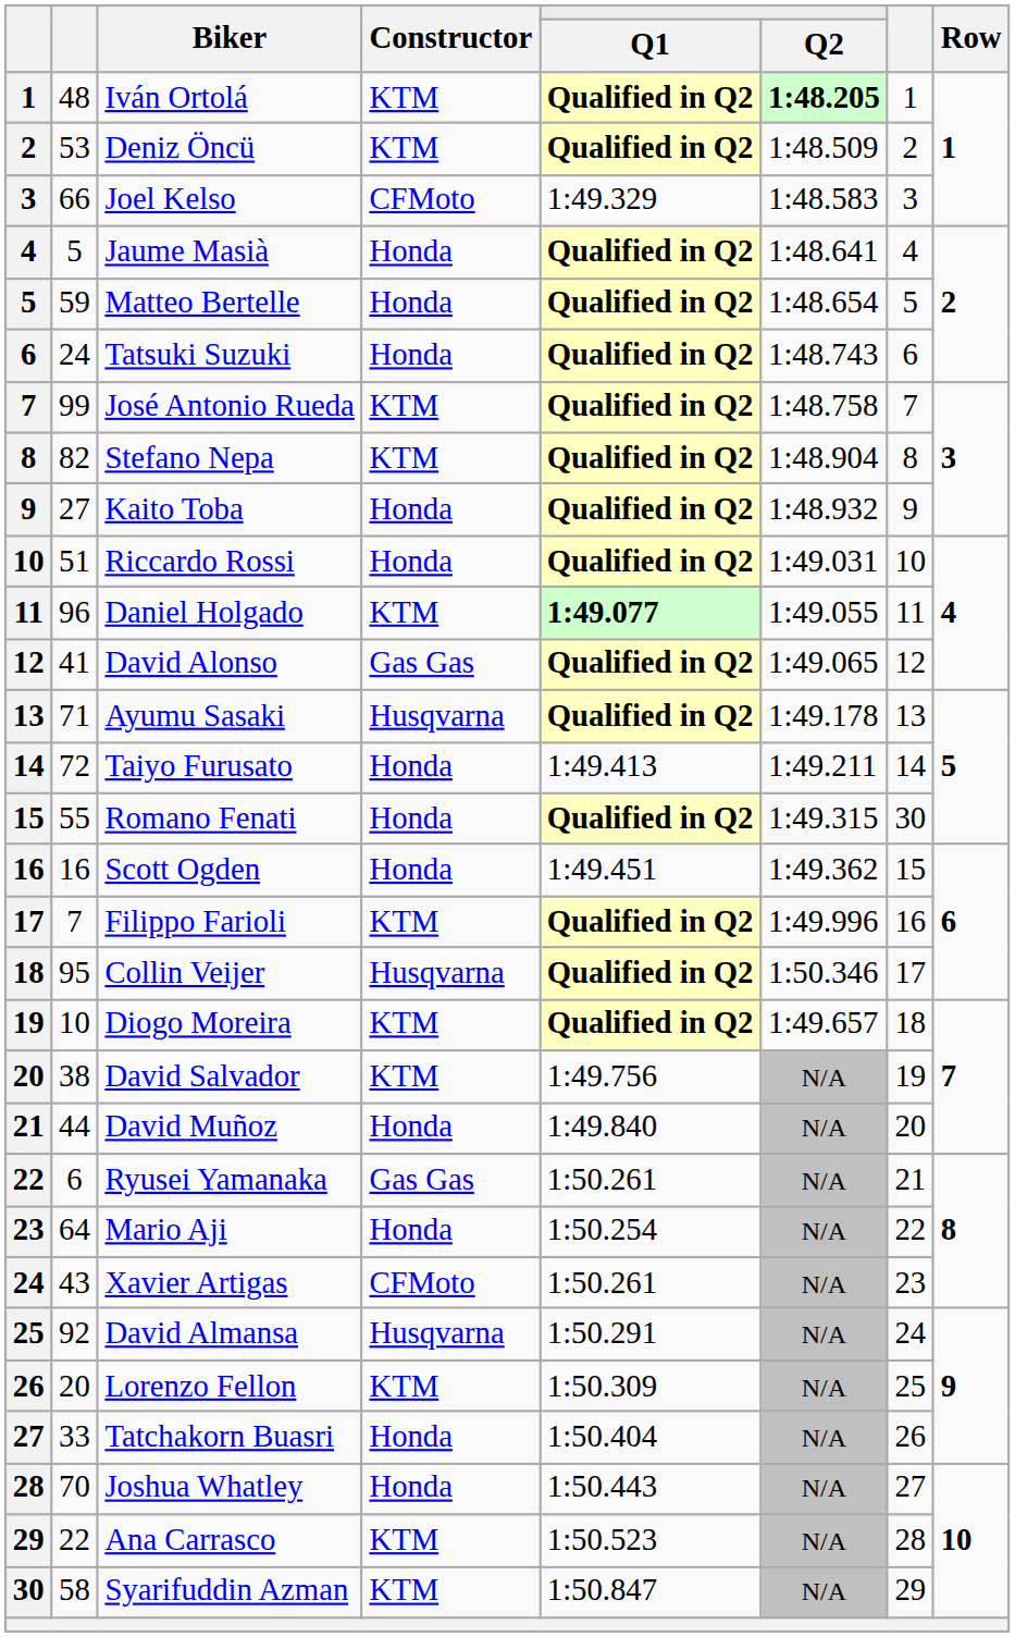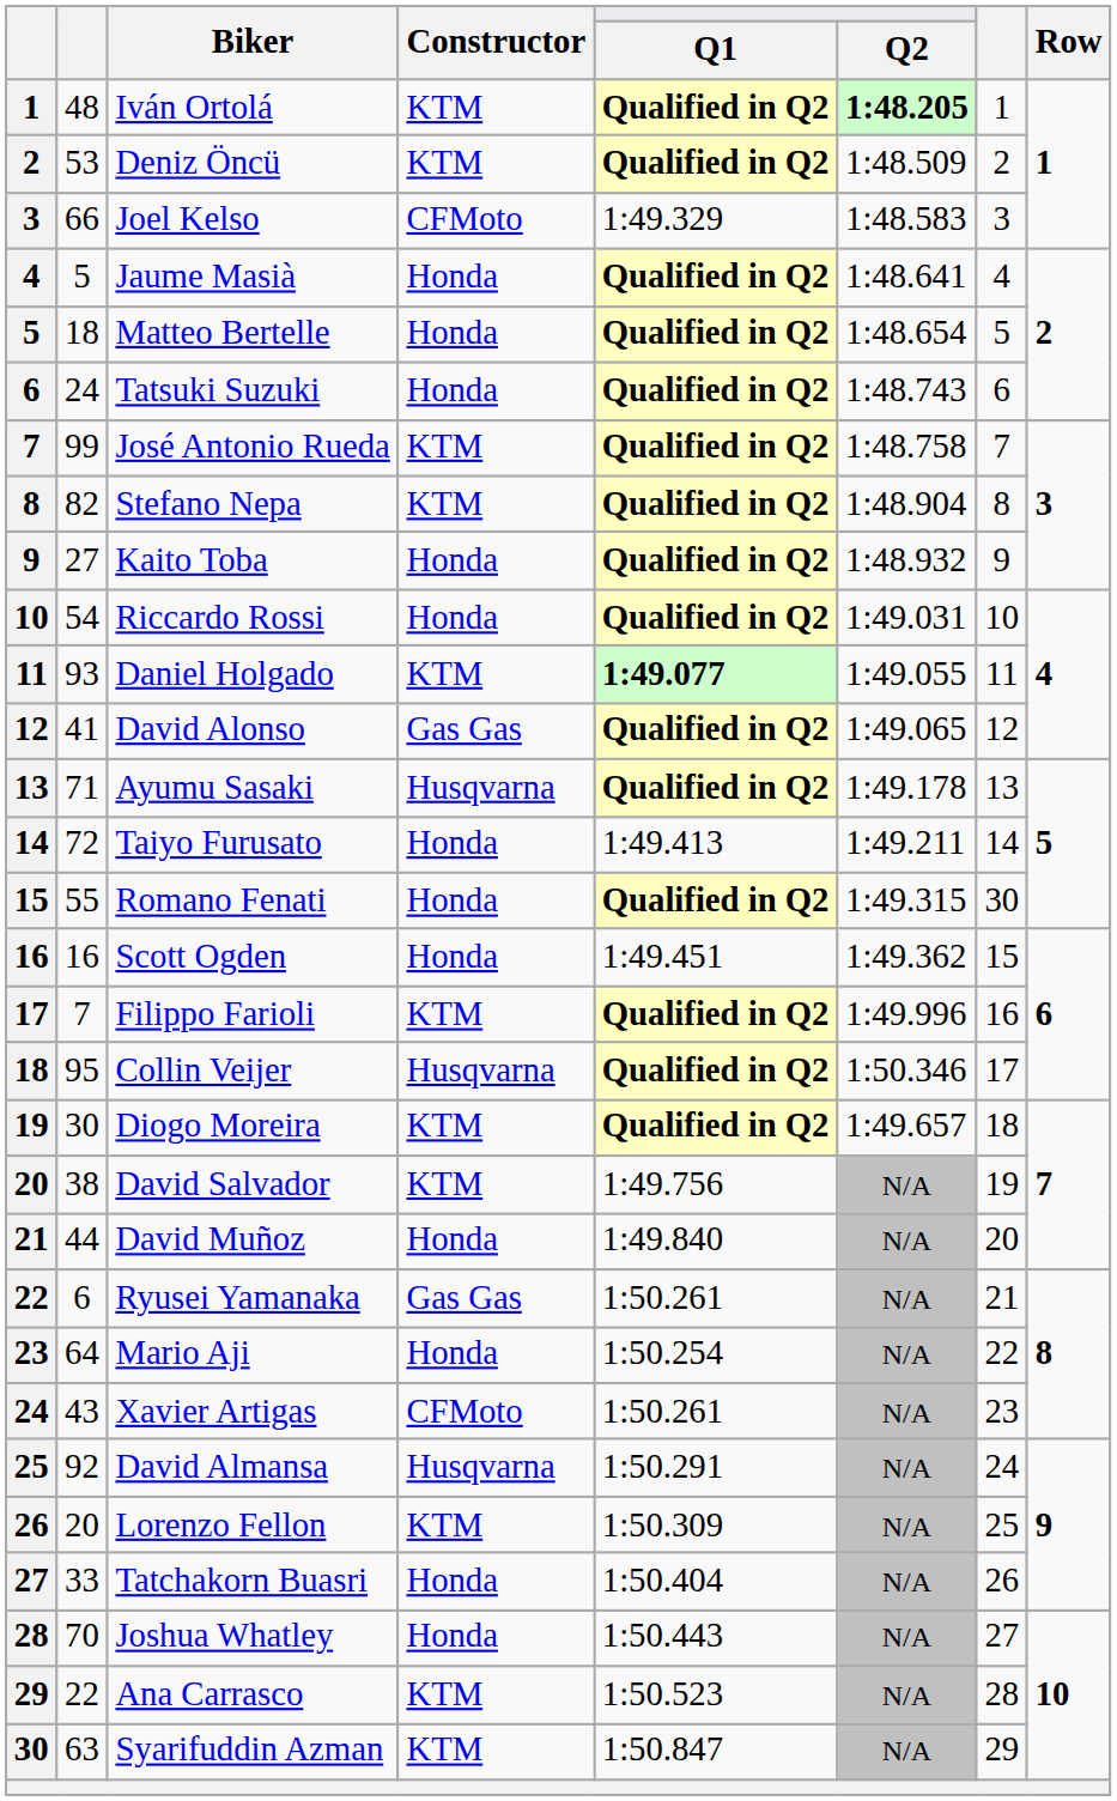 <table class="wikitable sortable" style="font-size: 85%;">
 <tr>
 <th rowspan="2"></th>
 <th rowspan="2"></th>
 <th rowspan="2">Biker</th>
 <th rowspan="2">Constructor</th>
 <th colspan="2" style="background:#eaecf0; text-align:center;"></th>
 <th rowspan="2"></th>
 <th rowspan="2">Row</th>
 </tr>
 <tr>
 <th scope="col">Q1</th>
 <th scope="col">Q2</th>
 </tr>
 <tr>
 <th scope="row">1</th>
 <td align="center">48</td>
 <td> <a href='#'>Iván Ortolá</a></td>
 <td><a href='#'>KTM</a></td>
 <td style="background:#ffffbf;"><strong>Qualified in Q2</strong></td>
 <td style="background:#ccffcc;"><strong>1:48.205</strong></td>
 <td align="center">1</td>
 <td rowspan="3"><strong>1</strong></td>
 </tr>
 <tr>
 <th scope="row">2</th>
 <td align="center">53</td>
 <td> <a href='#'>Deniz Öncü</a></td>
 <td><a href='#'>KTM</a></td>
 <td style="background:#ffffbf;"><strong>Qualified in Q2</strong></td>
 <td>1:48.509</td>
 <td align="center">2</td>
 </tr>
 <tr>
 <th scope="row">3</th>
 <td align="center">66</td>
 <td> <a href='#'>Joel Kelso</a></td>
 <td><a href='#'>CFMoto</a></td>
 <td>1:49.329</td>
 <td>1:48.583</td>
 <td align="center">3</td>
 </tr>
 <tr>
 <th scope="row">4</th>
 <td align="center">5</td>
 <td> <a href='#'>Jaume Masià</a></td>
 <td><a href='#'>Honda</a></td>
 <td style="background:#ffffbf;"><strong>Qualified in Q2</strong></td>
 <td>1:48.641</td>
 <td align="center">4</td>
 <td rowspan="3"><strong>2</strong></td>
 </tr>
 <tr>
 <th scope="row">5</th>
-<td align="center">59</td>
+<td align="center">18</td>
 <td> <a href='#'>Matteo Bertelle</a></td>
 <td><a href='#'>Honda</a></td>
 <td style="background:#ffffbf;"><strong>Qualified in Q2</strong></td>
 <td>1:48.654</td>
 <td align="center">5</td>
 </tr>
 <tr>
 <th scope="row">6</th>
 <td align="center">24</td>
 <td> <a href='#'>Tatsuki Suzuki</a></td>
 <td><a href='#'>Honda</a></td>
 <td style="background:#ffffbf;"><strong>Qualified in Q2</strong></td>
 <td>1:48.743</td>
 <td align="center">6</td>
 </tr>
 <tr>
 <th scope="row">7</th>
 <td align="center">99</td>
 <td> <a href='#'>José Antonio Rueda</a></td>
 <td><a href='#'>KTM</a></td>
 <td style="background:#ffffbf;"><strong>Qualified in Q2</strong></td>
 <td>1:48.758</td>
 <td align="center">7</td>
 <td rowspan="3"><strong>3</strong></td>
 </tr>
 <tr>
 <th scope="row">8</th>
 <td align="center">82</td>
 <td> <a href='#'>Stefano Nepa</a></td>
 <td><a href='#'>KTM</a></td>
 <td style="background:#ffffbf;"><strong>Qualified in Q2</strong></td>
 <td>1:48.904</td>
 <td align="center">8</td>
 </tr>
 <tr>
 <th scope="row">9</th>
 <td align="center">27</td>
 <td> <a href='#'>Kaito Toba</a></td>
 <td><a href='#'>Honda</a></td>
 <td style="background:#ffffbf;"><strong>Qualified in Q2</strong></td>
 <td>1:48.932</td>
 <td align="center">9</td>
 </tr>
 <tr>
 <th scope="row">10</th>
-<td align="center">51</td>
+<td align="center">54</td>
 <td> <a href='#'>Riccardo Rossi</a></td>
 <td><a href='#'>Honda</a></td>
 <td style="background:#ffffbf;"><strong>Qualified in Q2</strong></td>
 <td>1:49.031</td>
 <td align="center">10</td>
 <td rowspan="3"><strong>4</strong></td>
 </tr>
 <tr>
 <th scope="row">11</th>
-<td align="center">96</td>
+<td align="center">93</td>
 <td> <a href='#'>Daniel Holgado</a></td>
 <td><a href='#'>KTM</a></td>
 <td style="background:#ccffcc;"><strong>1:49.077</strong></td>
 <td>1:49.055</td>
 <td align="center">11</td>
 </tr>
 <tr>
 <th scope="row">12</th>
 <td align="center">41</td>
 <td> <a href='#'>David Alonso</a></td>
 <td><a href='#'>Gas Gas</a></td>
 <td style="background:#ffffbf;"><strong>Qualified in Q2</strong></td>
 <td>1:49.065</td>
 <td align="center">12</td>
 </tr>
 <tr>
 <th scope="row">13</th>
 <td align="center">71</td>
 <td> <a href='#'>Ayumu Sasaki</a></td>
 <td><a href='#'>Husqvarna</a></td>
 <td style="background:#ffffbf;"><strong>Qualified in Q2</strong></td>
 <td>1:49.178</td>
 <td align="center">13</td>
 <td rowspan="3"><strong>5</strong></td>
 </tr>
 <tr>
 <th scope="row">14</th>
 <td align="center">72</td>
 <td> <a href='#'>Taiyo Furusato</a></td>
 <td><a href='#'>Honda</a></td>
 <td>1:49.413</td>
 <td>1:49.211</td>
 <td align="center">14</td>
 </tr>
 <tr>
 <th scope="row">15</th>
 <td align="center">55</td>
 <td> <a href='#'>Romano Fenati</a></td>
 <td><a href='#'>Honda</a></td>
 <td style="background:#ffffbf;"><strong>Qualified in Q2</strong></td>
 <td>1:49.315</td>
 <td align="center">30</td>
 </tr>
 <tr>
 <th scope="row">16</th>
 <td align="center">16</td>
 <td> <a href='#'>Scott Ogden</a></td>
 <td><a href='#'>Honda</a></td>
 <td>1:49.451</td>
 <td>1:49.362</td>
 <td align="center">15</td>
 <td rowspan="3"><strong>6</strong></td>
 </tr>
 <tr>
 <th scope="row">17</th>
 <td align="center">7</td>
 <td> <a href='#'>Filippo Farioli</a></td>
 <td><a href='#'>KTM</a></td>
 <td style="background:#ffffbf;"><strong>Qualified in Q2</strong></td>
 <td>1:49.996</td>
 <td align="center">16</td>
 </tr>
 <tr>
 <th scope="row">18</th>
 <td align="center">95</td>
 <td> <a href='#'>Collin Veijer</a></td>
 <td><a href='#'>Husqvarna</a></td>
 <td style="background:#ffffbf;"><strong>Qualified in Q2</strong></td>
 <td>1:50.346</td>
 <td align="center">17</td>
 </tr>
 <tr>
 <th scope="row">19</th>
-<td align="center">10</td>
+<td align="center">30</td>
 <td> <a href='#'>Diogo Moreira</a></td>
 <td><a href='#'>KTM</a></td>
 <td style="background:#ffffbf;"><strong>Qualified in Q2</strong></td>
 <td>1:49.657</td>
 <td align="center">18</td>
 <td rowspan="3"><strong>7</strong></td>
 </tr>
 <tr>
 <th scope="row">20</th>
 <td align="center">38</td>
 <td> <a href='#'>David Salvador</a></td>
 <td><a href='#'>KTM</a></td>
 <td>1:49.756</td>
 <td style="background: silver" align="center" data-sort-value="20"><small>N/A</small></td>
 <td align="center">19</td>
 </tr>
 <tr>
 <th scope="row">21</th>
 <td align="center">44</td>
 <td> <a href='#'>David Muñoz</a></td>
 <td><a href='#'>Honda</a></td>
 <td>1:49.840</td>
 <td style="background: silver" align="center" data-sort-value="21"><small>N/A</small></td>
 <td align="center">20</td>
 </tr>
 <tr>
 <th scope="row">22</th>
 <td align="center">6</td>
 <td> <a href='#'>Ryusei Yamanaka</a></td>
 <td><a href='#'>Gas Gas</a></td>
 <td>1:50.261</td>
 <td style="background: silver" align="center" data-sort-value="22"><small>N/A</small></td>
 <td align="center">21</td>
 <td rowspan="3"><strong>8</strong></td>
 </tr>
 <tr>
 <th scope="row">23</th>
 <td align="center">64</td>
 <td> <a href='#'>Mario Aji</a></td>
 <td><a href='#'>Honda</a></td>
 <td>1:50.254</td>
 <td style="background: silver" align="center" data-sort-value="23"><small>N/A</small></td>
 <td align="center">22</td>
 </tr>
 <tr>
 <th scope="row">24</th>
 <td align="center">43</td>
 <td> <a href='#'>Xavier Artigas</a></td>
 <td><a href='#'>CFMoto</a></td>
 <td>1:50.261</td>
 <td style="background: silver" align="center" data-sort-value="24"><small>N/A</small></td>
 <td align="center">23</td>
 </tr>
 <tr>
 <th scope="row">25</th>
 <td align="center">92</td>
 <td> <a href='#'>David Almansa</a></td>
 <td><a href='#'>Husqvarna</a></td>
 <td>1:50.291</td>
 <td style="background: silver" align="center" data-sort-value="25"><small>N/A</small></td>
 <td align="center">24</td>
 <td rowspan="3"><strong>9</strong></td>
 </tr>
 <tr>
 <th scope="row">26</th>
 <td align="center">20</td>
 <td> <a href='#'>Lorenzo Fellon</a></td>
 <td><a href='#'>KTM</a></td>
 <td>1:50.309</td>
 <td style="background: silver" align="center" data-sort-value="26"><small>N/A</small></td>
 <td align="center">25</td>
 </tr>
 <tr>
 <th scope="row">27</th>
 <td align="center">33</td>
 <td> <a href='#'>Tatchakorn Buasri</a></td>
 <td><a href='#'>Honda</a></td>
 <td>1:50.404</td>
 <td style="background: silver" align="center" data-sort-value="27"><small>N/A</small></td>
 <td align="center">26</td>
 </tr>
 <tr>
 <th scope="row">28</th>
 <td align="center">70</td>
 <td> <a href='#'>Joshua Whatley</a></td>
 <td><a href='#'>Honda</a></td>
 <td>1:50.443</td>
 <td style="background: silver" align="center" data-sort-value="28"><small>N/A</small></td>
 <td align="center">27</td>
 <td rowspan="3"><strong>10</strong></td>
 </tr>
 <tr>
 <th scope="row">29</th>
 <td align="center">22</td>
 <td> <a href='#'>Ana Carrasco</a></td>
 <td><a href='#'>KTM</a></td>
 <td>1:50.523</td>
 <td style="background: silver" align="center" data-sort-value="29"><small>N/A</small></td>
 <td align="center">28</td>
 </tr>
 <tr>
 <th scope="row">30</th>
-<td align="center">58</td>
+<td align="center">63</td>
 <td> <a href='#'>Syarifuddin Azman</a></td>
 <td><a href='#'>KTM</a></td>
 <td>1:50.847</td>
 <td style="background: silver" align="center" data-sort-value="30"><small>N/A</small></td>
 <td align="center">29</td>
 </tr>
 <tr>
 <th colspan="8"></th>
 </tr>
 </table>
